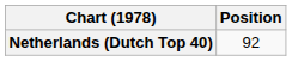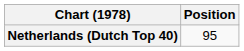 <table class="wikitable plainrowheaders" style="text-align:center">
 <tr>
 <th scope="col">Chart (1978)</th>
 <th scope="col">Position</th>
 </tr>
 <tr>
 <th scope="row">Netherlands (Dutch Top 40)</th>
-<td>92</td>
+<td>95</td>
 </tr>
 </table>
